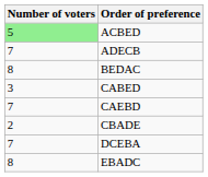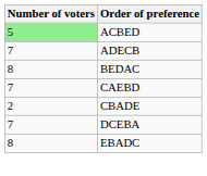 <table class="wikitable">
 <tr>
 <th>Number of voters</th>
 <th>Order of preference</th>
 </tr>
 <tr>
 <td style="background: lightgreen;">5</td>
 <td>ACBED</td>
 </tr>
 <tr>
 <td>7</td>
 <td>ADECB</td>
 </tr>
 <tr>
 <td>8</td>
 <td>BEDAC</td>
 </tr>
 <tr>
-<td>3</td>
-<td>CABED</td>
-</tr>
-<tr>
 <td>7</td>
 <td>CAEBD</td>
 </tr>
 <tr>
 <td>2</td>
 <td>CBADE</td>
 </tr>
 <tr>
 <td>7</td>
 <td>DCEBA</td>
 </tr>
 <tr>
 <td>8</td>
 <td>EBADC</td>
 </tr>
 </table>
